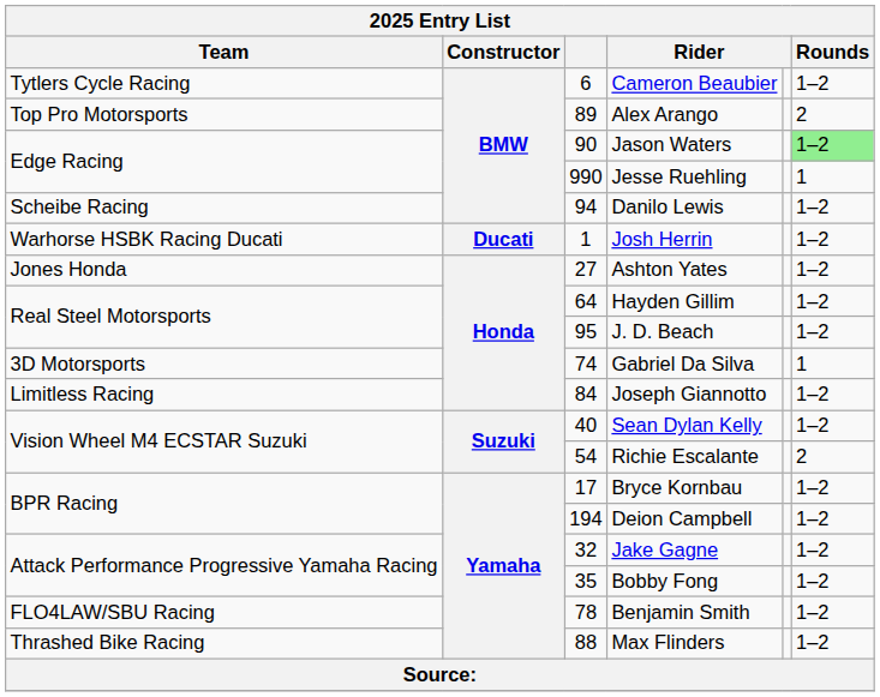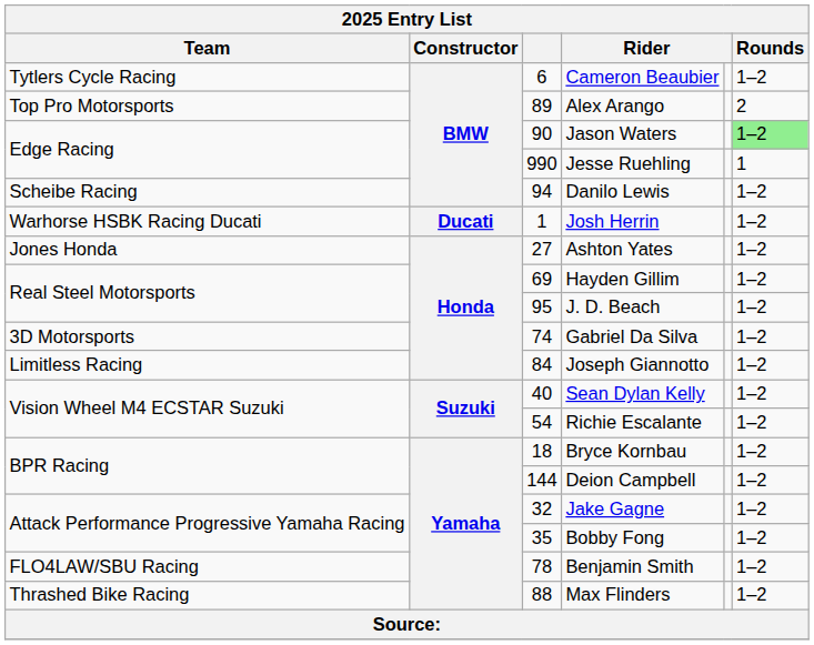 <table class="wikitable sortable" style="font-size: 85%;">
 <tr>
 <th colspan=6>2025 Entry List</th>
 </tr>
 <tr>
 <th>Team</th>
 <th>Constructor</th>
 <th></th>
 <th class=unsortable colspan=2>Rider</th>
 <th class=unsortable>Rounds</th>
 </tr>
 <tr>
 <td>Tytlers Cycle Racing</td>
 <th rowspan=5><a href='#'>BMW</a></th>
 <td align=center>6</td>
 <td> <a href='#'>Cameron Beaubier</a></td>
 <td></td>
 <td>1–2</td>
 </tr>
 <tr>
 <td>Top Pro Motorsports</td>
 <td align=center>89</td>
 <td> Alex Arango</td>
 <td align=center></td>
 <td>2</td>
 </tr>
 <tr>
 <td rowspan=2>Edge Racing</td>
 <td align=center>90</td>
 <td> Jason Waters</td>
 <td align=center></td>
 <td style="background: lightgreen;">1–2</td>
 </tr>
 <tr>
 <td align=center>990</td>
 <td> Jesse Ruehling</td>
 <td align=center></td>
 <td>1</td>
 </tr>
 <tr>
 <td>Scheibe Racing</td>
 <td align=center>94</td>
 <td> Danilo Lewis</td>
 <td></td>
 <td>1–2</td>
 </tr>
 <tr>
 <td>Warhorse HSBK Racing Ducati</td>
 <th><a href='#'>Ducati</a></th>
 <td align=center>1</td>
 <td> <a href='#'>Josh Herrin</a></td>
 <td></td>
 <td>1–2</td>
 </tr>
 <tr>
 <td>Jones Honda</td>
 <th rowspan=5><a href='#'>Honda</a></th>
 <td align=center>27</td>
 <td> Ashton Yates</td>
 <td></td>
 <td>1–2</td>
 </tr>
 <tr>
 <td rowspan=2>Real Steel Motorsports</td>
-<td align=center>64</td>
+<td align=center>69</td>
 <td> Hayden Gillim</td>
 <td></td>
 <td>1–2</td>
 </tr>
 <tr>
 <td align=center>95</td>
 <td> J. D. Beach</td>
 <td align=center></td>
 <td>1–2</td>
 </tr>
 <tr>
 <td>3D Motorsports</td>
 <td align=center>74</td>
 <td> Gabriel Da Silva</td>
 <td align=center></td>
-<td>1</td>
+<td>1–2</td>
 </tr>
 <tr>
 <td>Limitless Racing</td>
 <td align=center>84</td>
 <td> Joseph Giannotto</td>
 <td align=center></td>
 <td>1–2</td>
 </tr>
 <tr>
 <td rowspan=2>Vision Wheel M4 ECSTAR Suzuki</td>
 <th rowspan=2><a href='#'>Suzuki</a></th>
 <td align=center>40</td>
 <td> <a href='#'>Sean Dylan Kelly</a></td>
 <td></td>
 <td>1–2</td>
 </tr>
 <tr>
 <td align=center>54</td>
 <td> Richie Escalante</td>
 <td></td>
-<td>2</td>
+<td>1–2</td>
 </tr>
 <tr>
 <td rowspan=2>BPR Racing</td>
 <th rowspan=6><a href='#'>Yamaha</a></th>
-<td align=center>17</td>
+<td align=center>18</td>
 <td> Bryce Kornbau</td>
 <td></td>
 <td>1–2</td>
 </tr>
 <tr>
-<td align=center>194</td>
+<td align=center>144</td>
 <td> Deion Campbell</td>
 <td align=center></td>
 <td>1–2</td>
 </tr>
 <tr>
 <td rowspan=2>Attack Performance Progressive Yamaha Racing</td>
 <td align=center>32</td>
 <td> <a href='#'>Jake Gagne</a></td>
 <td></td>
 <td>1–2</td>
 </tr>
 <tr>
 <td align=center>35</td>
 <td> Bobby Fong</td>
 <td></td>
 <td>1–2</td>
 </tr>
 <tr>
 <td>FLO4LAW/SBU Racing</td>
 <td align=center>78</td>
 <td> Benjamin Smith</td>
 <td></td>
 <td>1–2</td>
 </tr>
 <tr>
 <td>Thrashed Bike Racing</td>
 <td align=center>88</td>
 <td> Max Flinders</td>
 <td></td>
 <td>1–2</td>
 </tr>
 <tr>
 <th colspan=6>Source:</th>
 </tr>
 <tr>
 </tr>
 </table>
